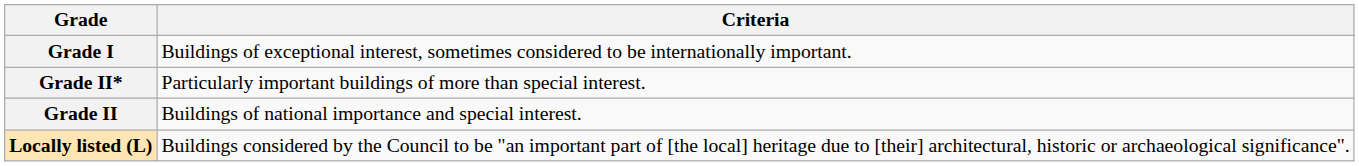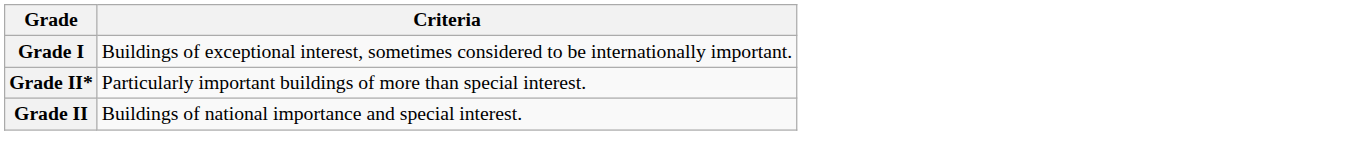 <table class="wikitable" border="1">
 <tr>
 <th>Grade</th>
 <th>Criteria</th>
 </tr>
 <tr>
 <th>Grade I</th>
 <td>Buildings of exceptional interest, sometimes considered to be internationally important.</td>
 </tr>
 <tr>
 <th>Grade II*</th>
 <td>Particularly important buildings of more than special interest.</td>
 </tr>
 <tr>
 <th>Grade II</th>
 <td>Buildings of national importance and special interest.</td>
 </tr>
-<tr>
-<th style="background-color: #FFE5B4">Locally listed (L)</th>
-<td>Buildings considered by the Council to be "an important part of [the local] heritage due to [their] architectural, historic or archaeological significance".</td>
-</tr>
 </table>
